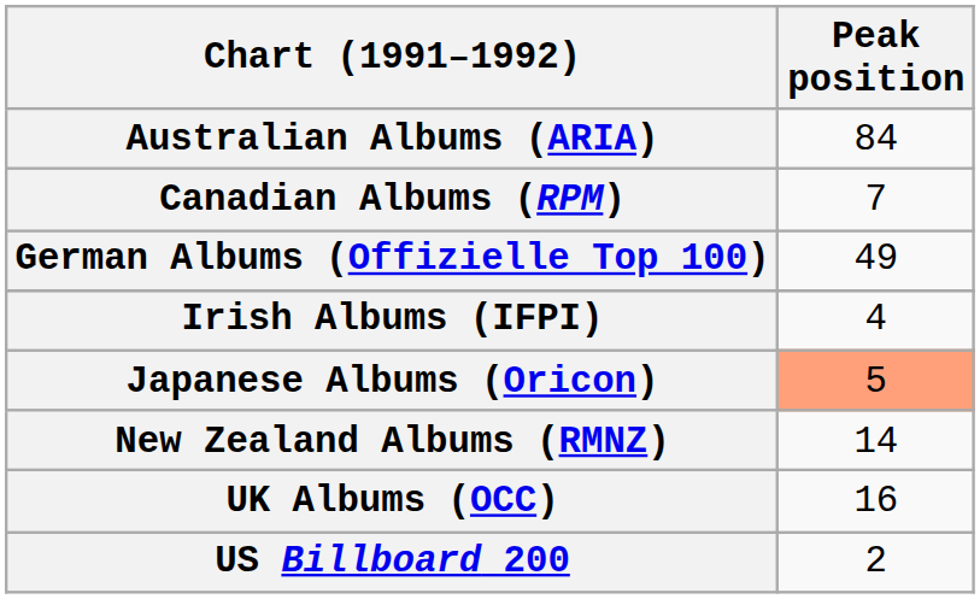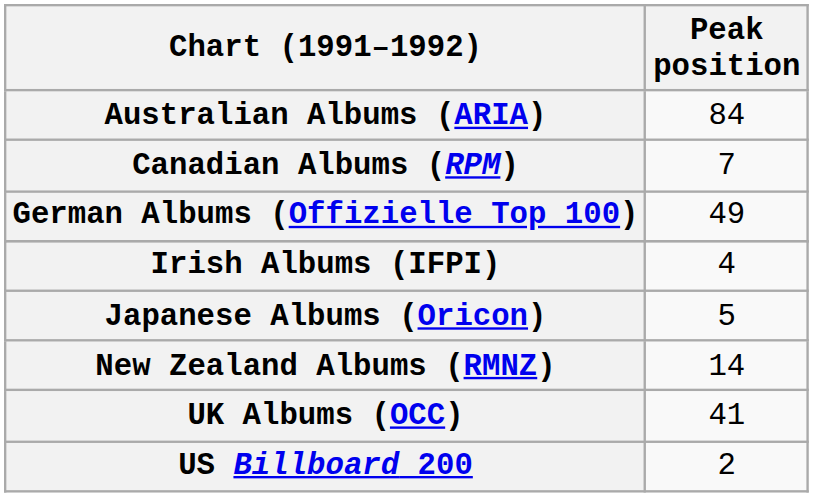 <table class="wikitable sortable plainrowheaders" style="text-align:center">
 <tr>
 <th>Chart (1991–1992)</th>
 <th>Peak<br>position</th>
 </tr>
 <tr>
 <th scope="row">Australian Albums (<a href='#'>ARIA</a>)</th>
 <td>84</td>
 </tr>
 <tr>
 <th scope="row">Canadian Albums (<em><a href='#'>RPM</a></em>)</th>
 <td>7</td>
 </tr>
 <tr>
 <th scope="row">German Albums (<a href='#'>Offizielle Top 100</a>)</th>
 <td>49</td>
 </tr>
 <tr>
 </tr>
 <tr>
 <th scope="row">Irish Albums (IFPI)</th>
 <td>4</td>
 </tr>
 <tr>
 <th scope="row">Japanese Albums (<a href='#'>Oricon</a>)</th>
-<td style="background: lightsalmon;">5</td>
+<td>5</td>
 </tr>
 <tr>
 <th scope="row">New Zealand Albums (<a href='#'>RMNZ</a>)</th>
 <td>14</td>
 </tr>
 <tr>
 <th scope="row">UK Albums (<a href='#'>OCC</a>)</th>
-<td>16</td>
+<td>41</td>
 </tr>
 <tr>
 <th scope="row">US <a href='#'><em>Billboard</em> 200</a></th>
 <td>2</td>
 </tr>
 </table>
